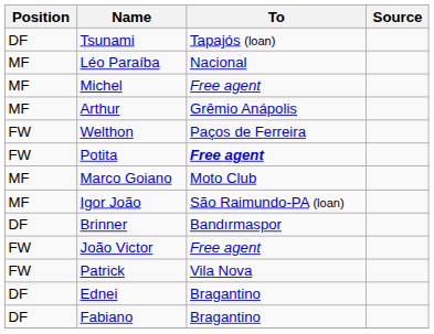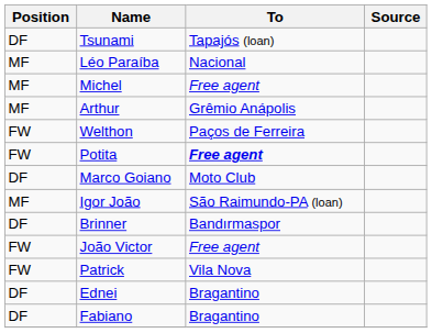 <table class="wikitable" style="width:100px; font-size:95%; width:35%">
 <tr>
 <th style="background:#00000; color:black; text-align:center;">Position</th>
 <th style="background:#00000; color:black; text-align:center;">Name</th>
 <th style="background:#00000; color:black; text-align:center;">To</th>
 <th style="background:#00000; color:black; text-align:center;">Source</th>
 </tr>
 <tr>
 <td>DF</td>
 <td><a href='#'>Tsunami</a></td>
 <td> <a href='#'>Tapajós</a> <small>(loan)</small></td>
 <td></td>
 </tr>
 <tr>
 <td>MF</td>
 <td><a href='#'>Léo Paraíba</a></td>
 <td> <a href='#'>Nacional</a></td>
 <td></td>
 </tr>
 <tr>
 <td>MF</td>
 <td><a href='#'>Michel</a></td>
 <td><em><a href='#'>Free agent</a></em></td>
 <td></td>
 </tr>
 <tr>
 <td>MF</td>
 <td><a href='#'>Arthur</a> </td>
 <td> <a href='#'>Grêmio Anápolis</a></td>
 <td></td>
 </tr>
 <tr>
 <td>FW</td>
 <td><a href='#'>Welthon</a> </td>
 <td> <a href='#'>Paços de Ferreira</a></td>
 <td></td>
 </tr>
 <tr>
 <td>FW</td>
 <td><a href='#'>Potita</a></td>
 <td><strong><em><a href='#'>Free agent</a></em></strong></td>
 <td></td>
 </tr>
 <tr>
-<td>MF</td>
+<td>DF</td>
 <td><a href='#'>Marco Goiano</a> </td>
 <td> <a href='#'>Moto Club</a></td>
 <td></td>
 </tr>
 <tr>
 <td>MF</td>
 <td><a href='#'>Igor João</a></td>
 <td> <a href='#'>São Raimundo-PA</a> <small>(loan)</small></td>
 <td></td>
 </tr>
 <tr>
 <td>DF</td>
 <td><a href='#'>Brinner</a></td>
 <td> <a href='#'>Bandırmaspor</a></td>
 <td></td>
 </tr>
 <tr>
 <td>FW</td>
 <td><a href='#'>João Victor</a></td>
 <td><em><a href='#'>Free agent</a></em></td>
 <td></td>
 </tr>
 <tr>
 <td>FW</td>
 <td><a href='#'>Patrick</a></td>
 <td> <a href='#'>Vila Nova</a></td>
 <td></td>
 </tr>
 <tr>
 <td>DF</td>
 <td><a href='#'>Ednei</a></td>
 <td> <a href='#'>Bragantino</a></td>
 <td></td>
 </tr>
 <tr>
 <td>DF</td>
 <td><a href='#'>Fabiano</a></td>
 <td> <a href='#'>Bragantino</a></td>
 <td></td>
 </tr>
 <tr>
 </tr>
 </table>
